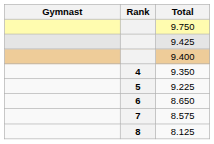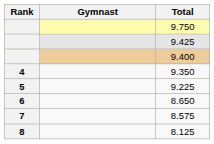 <table class="wikitable sortable" style="text-align:center; font-size:95%">
 <tr>
+<th scope="col" style="width:50px;">Rank</th>
 <th scope="col" style="width:180px;">Gymnast</th>
-<th scope="col" style="width:50px;">Rank</th>
 <th scope="col" style="width:80px;">Total</th>
 </tr>
 <tr style="background:#fffcaf;">
+<th scope=row style="text-align:center"></th>
 <td style="text-align:left;"></td>
-<th scope=row style="text-align:center"></th>
 <td>9.750</td>
 </tr>
 <tr style="background:#e5e5e5;">
+<th scope=row style="text-align:center"></th>
 <td style="text-align:left;"></td>
-<th scope=row style="text-align:center"></th>
 <td>9.425</td>
 </tr>
 <tr style="background:#ec9;">
+<th scope=row style="text-align:center"></th>
 <td style="text-align:left;"></td>
-<th scope=row style="text-align:center"></th>
 <td>9.400</td>
 </tr>
 <tr>
+<th scope=row style="text-align:center">4</th>
 <td style="text-align:left;"></td>
-<th scope=row style="text-align:center">4</th>
 <td>9.350</td>
 </tr>
 <tr>
+<th scope=row style="text-align:center">5</th>
 <td style="text-align:left;"></td>
-<th scope=row style="text-align:center">5</th>
 <td>9.225</td>
 </tr>
 <tr>
+<th scope=row style="text-align:center">6</th>
 <td style="text-align:left;"></td>
-<th scope=row style="text-align:center">6</th>
 <td>8.650</td>
 </tr>
 <tr>
+<th scope=row style="text-align:center">7</th>
 <td style="text-align:left;"></td>
-<th scope=row style="text-align:center">7</th>
 <td>8.575</td>
 </tr>
 <tr>
+<th scope=row style="text-align:center">8</th>
 <td style="text-align:left;"></td>
-<th scope=row style="text-align:center">8</th>
 <td>8.125</td>
 </tr>
 </table>
